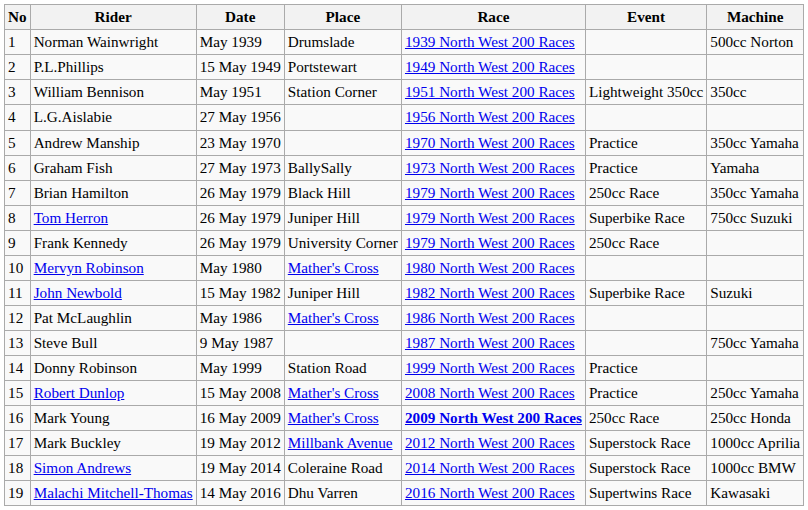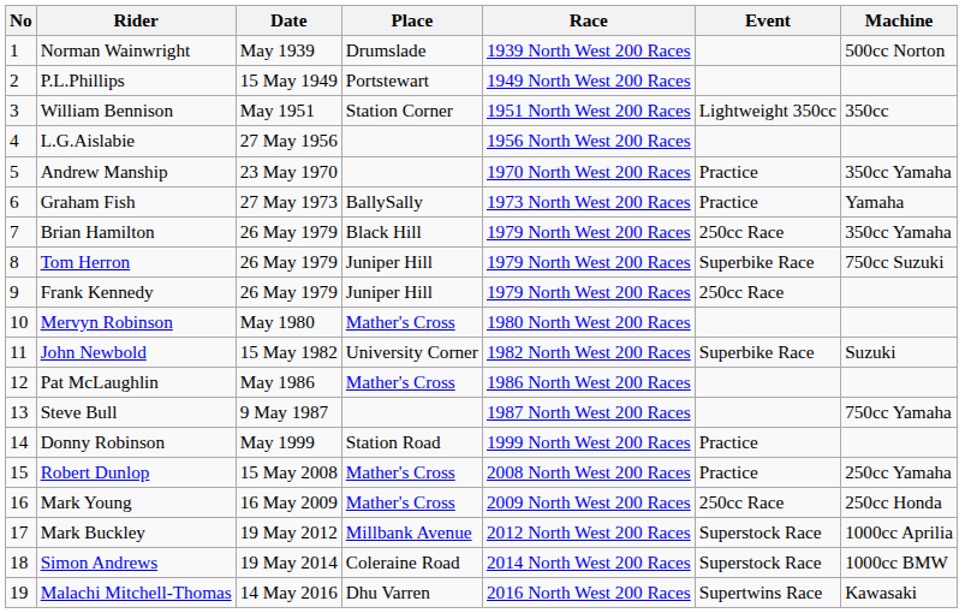 <table class="wikitable" style="font-size: 95%;">
 <tr>
 <th>No</th>
 <th>Rider</th>
 <th>Date</th>
 <th>Place</th>
 <th>Race</th>
 <th>Event</th>
 <th>Machine</th>
 </tr>
 <tr>
 <td>1</td>
 <td>Norman Wainwright</td>
 <td>May 1939</td>
 <td>Drumslade</td>
 <td><a href='#'>1939 North West 200 Races</a></td>
 <td></td>
 <td>500cc Norton</td>
 </tr>
 <tr>
 <td>2</td>
 <td>P.L.Phillips</td>
 <td>15 May 1949</td>
 <td>Portstewart</td>
 <td><a href='#'>1949 North West 200 Races</a></td>
 <td></td>
 <td></td>
 </tr>
 <tr>
 <td>3</td>
 <td>William Bennison</td>
 <td>May 1951</td>
 <td>Station Corner</td>
 <td><a href='#'>1951 North West 200 Races</a></td>
 <td>Lightweight 350cc</td>
 <td>350cc</td>
 </tr>
 <tr>
 <td>4</td>
 <td>L.G.Aislabie</td>
 <td>27 May 1956</td>
 <td></td>
 <td><a href='#'>1956 North West 200 Races</a></td>
 <td></td>
 <td></td>
 </tr>
 <tr>
 <td>5</td>
 <td>Andrew Manship</td>
 <td>23 May 1970</td>
 <td></td>
 <td><a href='#'>1970 North West 200 Races</a></td>
 <td>Practice</td>
 <td>350cc Yamaha</td>
 </tr>
 <tr>
 <td>6</td>
 <td>Graham Fish</td>
 <td>27 May 1973</td>
 <td>BallySally</td>
 <td><a href='#'>1973 North West 200 Races</a></td>
 <td>Practice</td>
 <td>Yamaha</td>
 </tr>
 <tr>
 <td>7</td>
 <td>Brian Hamilton</td>
 <td>26 May 1979</td>
 <td>Black Hill</td>
 <td><a href='#'>1979 North West 200 Races</a></td>
 <td>250cc Race</td>
 <td>350cc Yamaha</td>
 </tr>
 <tr>
 <td>8</td>
 <td><a href='#'>Tom Herron</a></td>
 <td>26 May 1979</td>
 <td>Juniper Hill</td>
 <td><a href='#'>1979 North West 200 Races</a></td>
 <td>Superbike Race</td>
 <td>750cc Suzuki</td>
 </tr>
 <tr>
 <td>9</td>
 <td>Frank Kennedy</td>
 <td>26 May 1979</td>
-<td>University Corner</td>
+<td>Juniper Hill</td>
 <td><a href='#'>1979 North West 200 Races</a></td>
 <td>250cc Race</td>
 <td></td>
 </tr>
 <tr>
 <td>10</td>
 <td><a href='#'>Mervyn Robinson</a></td>
 <td>May 1980</td>
 <td><a href='#'>Mather's Cross</a></td>
 <td><a href='#'>1980 North West 200 Races</a></td>
 <td></td>
 <td></td>
 </tr>
 <tr>
 <td>11</td>
 <td><a href='#'>John Newbold</a></td>
 <td>15 May 1982</td>
-<td>Juniper Hill</td>
+<td>University Corner</td>
 <td><a href='#'>1982 North West 200 Races</a></td>
 <td>Superbike Race</td>
 <td>Suzuki</td>
 </tr>
 <tr>
 <td>12</td>
 <td>Pat McLaughlin</td>
 <td>May 1986</td>
 <td><a href='#'>Mather's Cross</a></td>
 <td><a href='#'>1986 North West 200 Races</a></td>
 <td></td>
 <td></td>
 </tr>
 <tr>
 <td>13</td>
 <td>Steve Bull</td>
 <td>9 May 1987</td>
 <td></td>
 <td><a href='#'>1987 North West 200 Races</a></td>
 <td></td>
 <td>750cc Yamaha</td>
 </tr>
 <tr>
 <td>14</td>
 <td>Donny Robinson</td>
 <td>May 1999</td>
 <td>Station Road</td>
 <td><a href='#'>1999 North West 200 Races</a></td>
 <td>Practice</td>
 <td></td>
 </tr>
 <tr>
 <td>15</td>
 <td><a href='#'>Robert Dunlop</a></td>
 <td>15 May 2008</td>
 <td><a href='#'>Mather's Cross</a></td>
 <td><a href='#'>2008 North West 200 Races</a></td>
 <td>Practice</td>
 <td>250cc Yamaha</td>
 </tr>
 <tr>
 <td>16</td>
 <td>Mark Young</td>
 <td>16 May 2009</td>
 <td><a href='#'>Mather's Cross</a></td>
-<td><strong><a href='#'>2009 North West 200 Races</a></strong></td>
+<td><a href='#'>2009 North West 200 Races</a></td>
 <td>250cc Race</td>
 <td>250cc Honda</td>
 </tr>
 <tr>
 <td>17</td>
 <td>Mark Buckley</td>
 <td>19 May 2012</td>
 <td><a href='#'>Millbank Avenue</a></td>
 <td><a href='#'>2012 North West 200 Races</a></td>
 <td>Superstock Race</td>
 <td>1000cc Aprilia</td>
 </tr>
 <tr>
 <td>18</td>
 <td><a href='#'>Simon Andrews</a></td>
 <td>19 May 2014</td>
 <td>Coleraine Road</td>
 <td><a href='#'>2014 North West 200 Races</a></td>
 <td>Superstock Race</td>
 <td>1000cc BMW</td>
 </tr>
 <tr>
 <td>19</td>
 <td><a href='#'>Malachi Mitchell-Thomas</a></td>
 <td>14 May 2016</td>
 <td>Dhu Varren</td>
 <td><a href='#'>2016 North West 200 Races</a></td>
 <td>Supertwins Race</td>
 <td>Kawasaki</td>
 </tr>
 </table>
